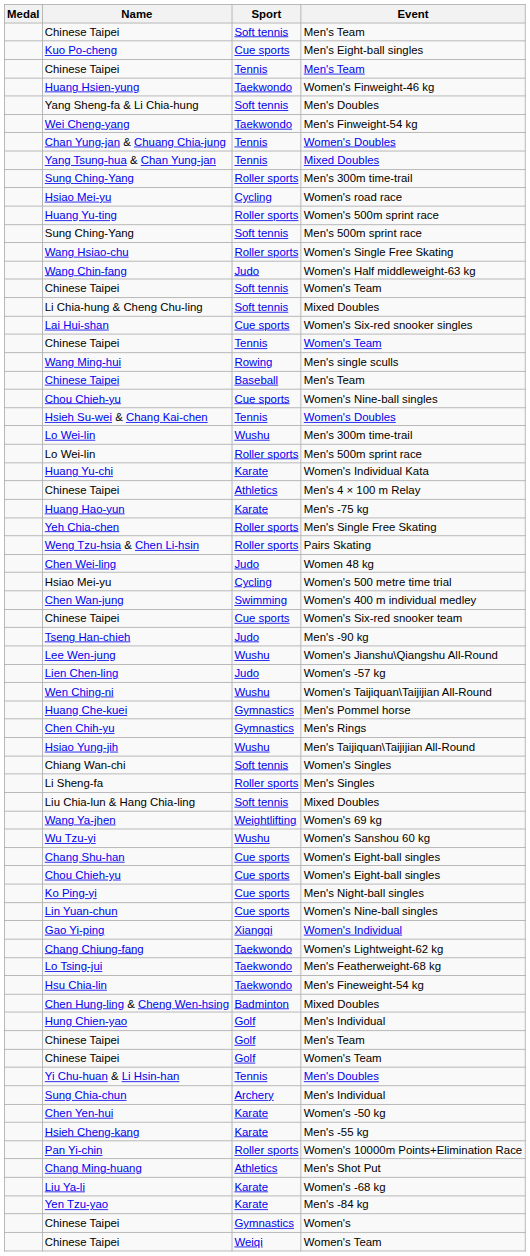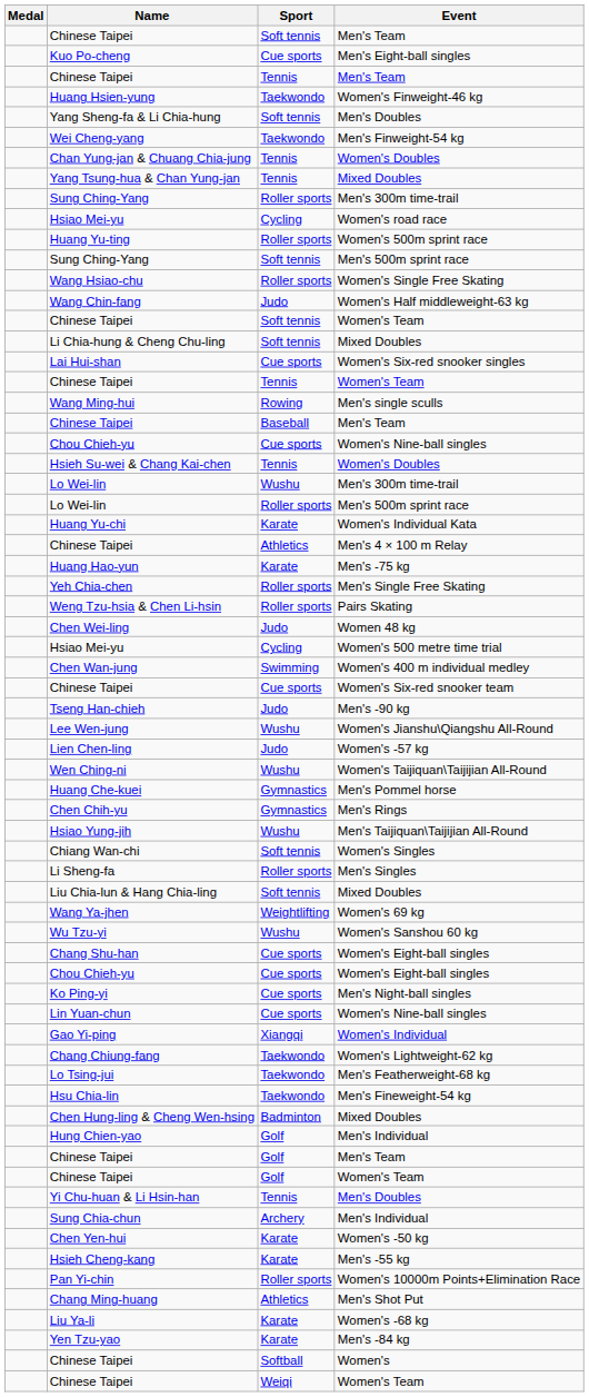 <table class="wikitable sortable"  style="font-size:88%">
 <tr bgcolor=#efefef>
 <th>Medal</th>
 <th>Name</th>
 <th>Sport</th>
 <th>Event</th>
 </tr>
 <tr>
 <td></td>
 <td>Chinese Taipei</td>
 <td><a href='#'>Soft tennis</a></td>
 <td>Men's Team</td>
 </tr>
 <tr>
 <td></td>
 <td><a href='#'>Kuo Po-cheng</a></td>
 <td><a href='#'>Cue sports</a></td>
 <td>Men's Eight-ball singles</td>
 </tr>
 <tr>
 <td></td>
 <td>Chinese Taipei</td>
 <td><a href='#'>Tennis</a></td>
 <td><a href='#'>Men's Team</a></td>
 </tr>
 <tr>
 <td></td>
 <td><a href='#'>Huang Hsien-yung</a></td>
 <td><a href='#'>Taekwondo</a></td>
 <td>Women's Finweight-46 kg</td>
 </tr>
 <tr>
 <td></td>
 <td>Yang Sheng-fa & Li Chia-hung</td>
 <td><a href='#'>Soft tennis</a></td>
 <td>Men's Doubles</td>
 </tr>
 <tr>
 <td></td>
 <td><a href='#'>Wei Cheng-yang</a></td>
 <td><a href='#'>Taekwondo</a></td>
 <td>Men's Finweight-54 kg</td>
 </tr>
 <tr>
 <td></td>
 <td><a href='#'>Chan Yung-jan</a> & <a href='#'>Chuang Chia-jung</a></td>
 <td><a href='#'>Tennis</a></td>
 <td><a href='#'>Women's Doubles</a></td>
 </tr>
 <tr>
 <td></td>
 <td><a href='#'>Yang Tsung-hua</a> & <a href='#'>Chan Yung-jan</a></td>
 <td><a href='#'>Tennis</a></td>
 <td><a href='#'>Mixed Doubles</a></td>
 </tr>
 <tr>
 <td></td>
 <td><a href='#'>Sung Ching-Yang</a></td>
 <td><a href='#'>Roller sports</a></td>
 <td>Men's 300m time-trail</td>
 </tr>
 <tr>
 <td></td>
 <td><a href='#'>Hsiao Mei-yu</a></td>
 <td><a href='#'>Cycling</a></td>
 <td>Women's road race</td>
 </tr>
 <tr>
 <td></td>
 <td><a href='#'>Huang Yu-ting</a></td>
 <td><a href='#'>Roller sports</a></td>
 <td>Women's 500m sprint race</td>
 </tr>
 <tr>
 <td></td>
 <td>Sung Ching-Yang</td>
 <td><a href='#'>Soft tennis</a></td>
 <td>Men's 500m sprint race</td>
 </tr>
 <tr>
 <td></td>
 <td><a href='#'>Wang Hsiao-chu</a></td>
 <td><a href='#'>Roller sports</a></td>
 <td>Women's Single Free Skating</td>
 </tr>
 <tr>
 <td></td>
 <td><a href='#'>Wang Chin-fang</a></td>
 <td><a href='#'>Judo</a></td>
 <td>Women's Half middleweight-63 kg</td>
 </tr>
 <tr>
 <td></td>
 <td>Chinese Taipei</td>
 <td><a href='#'>Soft tennis</a></td>
 <td>Women's Team</td>
 </tr>
 <tr>
 <td></td>
 <td>Li Chia-hung & Cheng Chu-ling</td>
 <td><a href='#'>Soft tennis</a></td>
 <td>Mixed Doubles</td>
 </tr>
 <tr>
 <td></td>
 <td><a href='#'>Lai Hui-shan</a></td>
 <td><a href='#'>Cue sports</a></td>
 <td>Women's Six-red snooker singles</td>
 </tr>
 <tr>
 <td></td>
 <td>Chinese Taipei</td>
 <td><a href='#'>Tennis</a></td>
 <td><a href='#'>Women's Team</a></td>
 </tr>
 <tr>
 <td></td>
 <td><a href='#'>Wang Ming-hui</a></td>
 <td><a href='#'>Rowing</a></td>
 <td>Men's single sculls</td>
 </tr>
 <tr>
 <td></td>
 <td><a href='#'>Chinese Taipei</a></td>
 <td><a href='#'>Baseball</a></td>
 <td>Men's Team</td>
 </tr>
 <tr>
 <td></td>
 <td><a href='#'>Chou Chieh-yu</a></td>
 <td><a href='#'>Cue sports</a></td>
 <td>Women's Nine-ball singles</td>
 </tr>
 <tr>
 <td></td>
 <td><a href='#'>Hsieh Su-wei</a> & <a href='#'>Chang Kai-chen</a></td>
 <td><a href='#'>Tennis</a></td>
 <td><a href='#'>Women's Doubles</a></td>
 </tr>
 <tr>
 <td></td>
 <td><a href='#'>Lo Wei-lin</a></td>
 <td><a href='#'>Wushu</a></td>
 <td>Men's 300m time-trail</td>
 </tr>
 <tr>
 <td></td>
 <td>Lo Wei-lin</td>
 <td><a href='#'>Roller sports</a></td>
 <td>Men's 500m sprint race</td>
 </tr>
 <tr>
 <td></td>
 <td><a href='#'>Huang Yu-chi</a></td>
 <td><a href='#'>Karate</a></td>
 <td>Women's Individual Kata</td>
 </tr>
 <tr>
 <td></td>
 <td>Chinese Taipei</td>
 <td><a href='#'>Athletics</a></td>
 <td>Men's 4 × 100 m Relay</td>
 </tr>
 <tr>
 <td></td>
 <td><a href='#'>Huang Hao-yun</a></td>
 <td><a href='#'>Karate</a></td>
 <td>Men's -75 kg</td>
 </tr>
 <tr>
 <td></td>
 <td><a href='#'>Yeh Chia-chen</a></td>
 <td><a href='#'>Roller sports</a></td>
 <td>Men's Single Free Skating</td>
 </tr>
 <tr>
 <td></td>
 <td><a href='#'>Weng Tzu-hsia</a> & <a href='#'>Chen Li-hsin</a></td>
 <td><a href='#'>Roller sports</a></td>
 <td>Pairs Skating</td>
 </tr>
 <tr>
 <td></td>
 <td><a href='#'>Chen Wei-ling</a></td>
 <td><a href='#'>Judo</a></td>
 <td>Women 48 kg</td>
 </tr>
 <tr>
 <td></td>
 <td>Hsiao Mei-yu</td>
 <td><a href='#'>Cycling</a></td>
 <td>Women's 500 metre time trial</td>
 </tr>
 <tr>
 <td></td>
 <td><a href='#'>Chen Wan-jung</a></td>
 <td><a href='#'>Swimming</a></td>
 <td>Women's 400 m individual medley</td>
 </tr>
 <tr>
 <td></td>
 <td>Chinese Taipei</td>
 <td><a href='#'>Cue sports</a></td>
 <td>Women's Six-red snooker team</td>
 </tr>
 <tr>
 <td></td>
 <td><a href='#'>Tseng Han-chieh</a></td>
 <td><a href='#'>Judo</a></td>
 <td>Men's -90 kg</td>
 </tr>
 <tr>
 <td></td>
 <td><a href='#'>Lee Wen-jung</a></td>
 <td><a href='#'>Wushu</a></td>
 <td>Women's Jianshu\Qiangshu All-Round</td>
 </tr>
 <tr>
 <td></td>
 <td><a href='#'>Lien Chen-ling</a></td>
 <td><a href='#'>Judo</a></td>
 <td>Women's -57 kg</td>
 </tr>
 <tr>
 <td></td>
 <td><a href='#'>Wen Ching-ni</a></td>
 <td><a href='#'>Wushu</a></td>
 <td>Women's Taijiquan\Taijijian All-Round</td>
 </tr>
 <tr>
 <td></td>
 <td><a href='#'>Huang Che-kuei</a></td>
 <td><a href='#'>Gymnastics</a></td>
 <td>Men's Pommel horse</td>
 </tr>
 <tr>
 <td></td>
 <td><a href='#'>Chen Chih-yu</a></td>
 <td><a href='#'>Gymnastics</a></td>
 <td>Men's Rings</td>
 </tr>
 <tr>
 <td></td>
 <td><a href='#'>Hsiao Yung-jih</a></td>
 <td><a href='#'>Wushu</a></td>
 <td>Men's Taijiquan\Taijijian All-Round</td>
 </tr>
 <tr>
 <td></td>
 <td>Chiang Wan-chi</td>
 <td><a href='#'>Soft tennis</a></td>
 <td>Women's Singles</td>
 </tr>
 <tr>
 <td></td>
 <td>Li Sheng-fa</td>
 <td><a href='#'>Roller sports</a></td>
 <td>Men's Singles</td>
 </tr>
 <tr>
 <td></td>
 <td>Liu Chia-lun & Hang Chia-ling</td>
 <td><a href='#'>Soft tennis</a></td>
 <td>Mixed Doubles</td>
 </tr>
 <tr>
 <td></td>
 <td><a href='#'>Wang Ya-jhen</a></td>
 <td><a href='#'>Weightlifting</a></td>
 <td>Women's 69 kg</td>
 </tr>
 <tr>
 <td></td>
 <td><a href='#'>Wu Tzu-yi</a></td>
 <td><a href='#'>Wushu</a></td>
 <td>Women's Sanshou 60 kg</td>
 </tr>
 <tr>
 <td></td>
 <td><a href='#'>Chang Shu-han</a></td>
 <td><a href='#'>Cue sports</a></td>
 <td>Women's Eight-ball singles</td>
 </tr>
 <tr>
 <td></td>
 <td><a href='#'>Chou Chieh-yu</a></td>
 <td><a href='#'>Cue sports</a></td>
 <td>Women's Eight-ball singles</td>
 </tr>
 <tr>
 <td></td>
 <td><a href='#'>Ko Ping-yi</a></td>
 <td><a href='#'>Cue sports</a></td>
 <td>Men's Night-ball singles</td>
 </tr>
 <tr>
 <td></td>
 <td><a href='#'>Lin Yuan-chun</a></td>
 <td><a href='#'>Cue sports</a></td>
 <td>Women's Nine-ball singles</td>
 </tr>
 <tr>
 <td></td>
 <td><a href='#'>Gao Yi-ping</a></td>
 <td><a href='#'>Xiangqi</a></td>
 <td><a href='#'>Women's Individual</a></td>
 </tr>
 <tr>
 <td></td>
 <td><a href='#'>Chang Chiung-fang</a></td>
 <td><a href='#'>Taekwondo</a></td>
 <td>Women's Lightweight-62 kg</td>
 </tr>
 <tr>
 <td></td>
 <td><a href='#'>Lo Tsing-jui</a></td>
 <td><a href='#'>Taekwondo</a></td>
 <td>Men's Featherweight-68 kg</td>
 </tr>
 <tr>
 <td></td>
 <td><a href='#'>Hsu Chia-lin</a></td>
 <td><a href='#'>Taekwondo</a></td>
 <td>Men's Fineweight-54 kg</td>
 </tr>
 <tr>
 <td></td>
 <td><a href='#'>Chen Hung-ling</a> & <a href='#'>Cheng Wen-hsing</a></td>
 <td><a href='#'>Badminton</a></td>
 <td>Mixed Doubles</td>
 </tr>
 <tr>
 <td></td>
 <td><a href='#'>Hung Chien-yao</a></td>
 <td><a href='#'>Golf</a></td>
 <td>Men's Individual</td>
 </tr>
 <tr>
 <td></td>
 <td>Chinese Taipei</td>
 <td><a href='#'>Golf</a></td>
 <td>Men's Team</td>
 </tr>
 <tr>
 <td></td>
 <td>Chinese Taipei</td>
 <td><a href='#'>Golf</a></td>
 <td>Women's Team</td>
 </tr>
 <tr>
 <td></td>
 <td><a href='#'>Yi Chu-huan</a> & <a href='#'>Li Hsin-han</a></td>
 <td><a href='#'>Tennis</a></td>
 <td><a href='#'>Men's Doubles</a></td>
 </tr>
 <tr>
 <td></td>
 <td><a href='#'>Sung Chia-chun</a></td>
 <td><a href='#'>Archery</a></td>
 <td>Men's Individual</td>
 </tr>
 <tr>
 <td></td>
 <td><a href='#'>Chen Yen-hui</a></td>
 <td><a href='#'>Karate</a></td>
 <td>Women's -50 kg</td>
 </tr>
 <tr>
 <td></td>
 <td><a href='#'>Hsieh Cheng-kang</a></td>
 <td><a href='#'>Karate</a></td>
 <td>Men's -55 kg</td>
 </tr>
 <tr>
 <td></td>
 <td><a href='#'>Pan Yi-chin</a></td>
 <td><a href='#'>Roller sports</a></td>
 <td>Women's 10000m Points+Elimination Race</td>
 </tr>
 <tr>
 <td></td>
 <td><a href='#'>Chang Ming-huang</a></td>
 <td><a href='#'>Athletics</a></td>
 <td>Men's Shot Put</td>
 </tr>
 <tr>
 <td></td>
 <td><a href='#'>Liu Ya-li</a></td>
 <td><a href='#'>Karate</a></td>
 <td>Women's -68 kg</td>
 </tr>
 <tr>
 <td></td>
 <td><a href='#'>Yen Tzu-yao</a></td>
 <td><a href='#'>Karate</a></td>
 <td>Men's -84 kg</td>
 </tr>
 <tr>
 <td></td>
 <td>Chinese Taipei</td>
-<td><a href='#'>Gymnastics</a></td>
+<td><a href='#'>Softball</a></td>
 <td>Women's</td>
 </tr>
 <tr>
 <td></td>
 <td>Chinese Taipei</td>
 <td><a href='#'>Weiqi</a></td>
 <td>Women's Team</td>
 </tr>
 </table>
